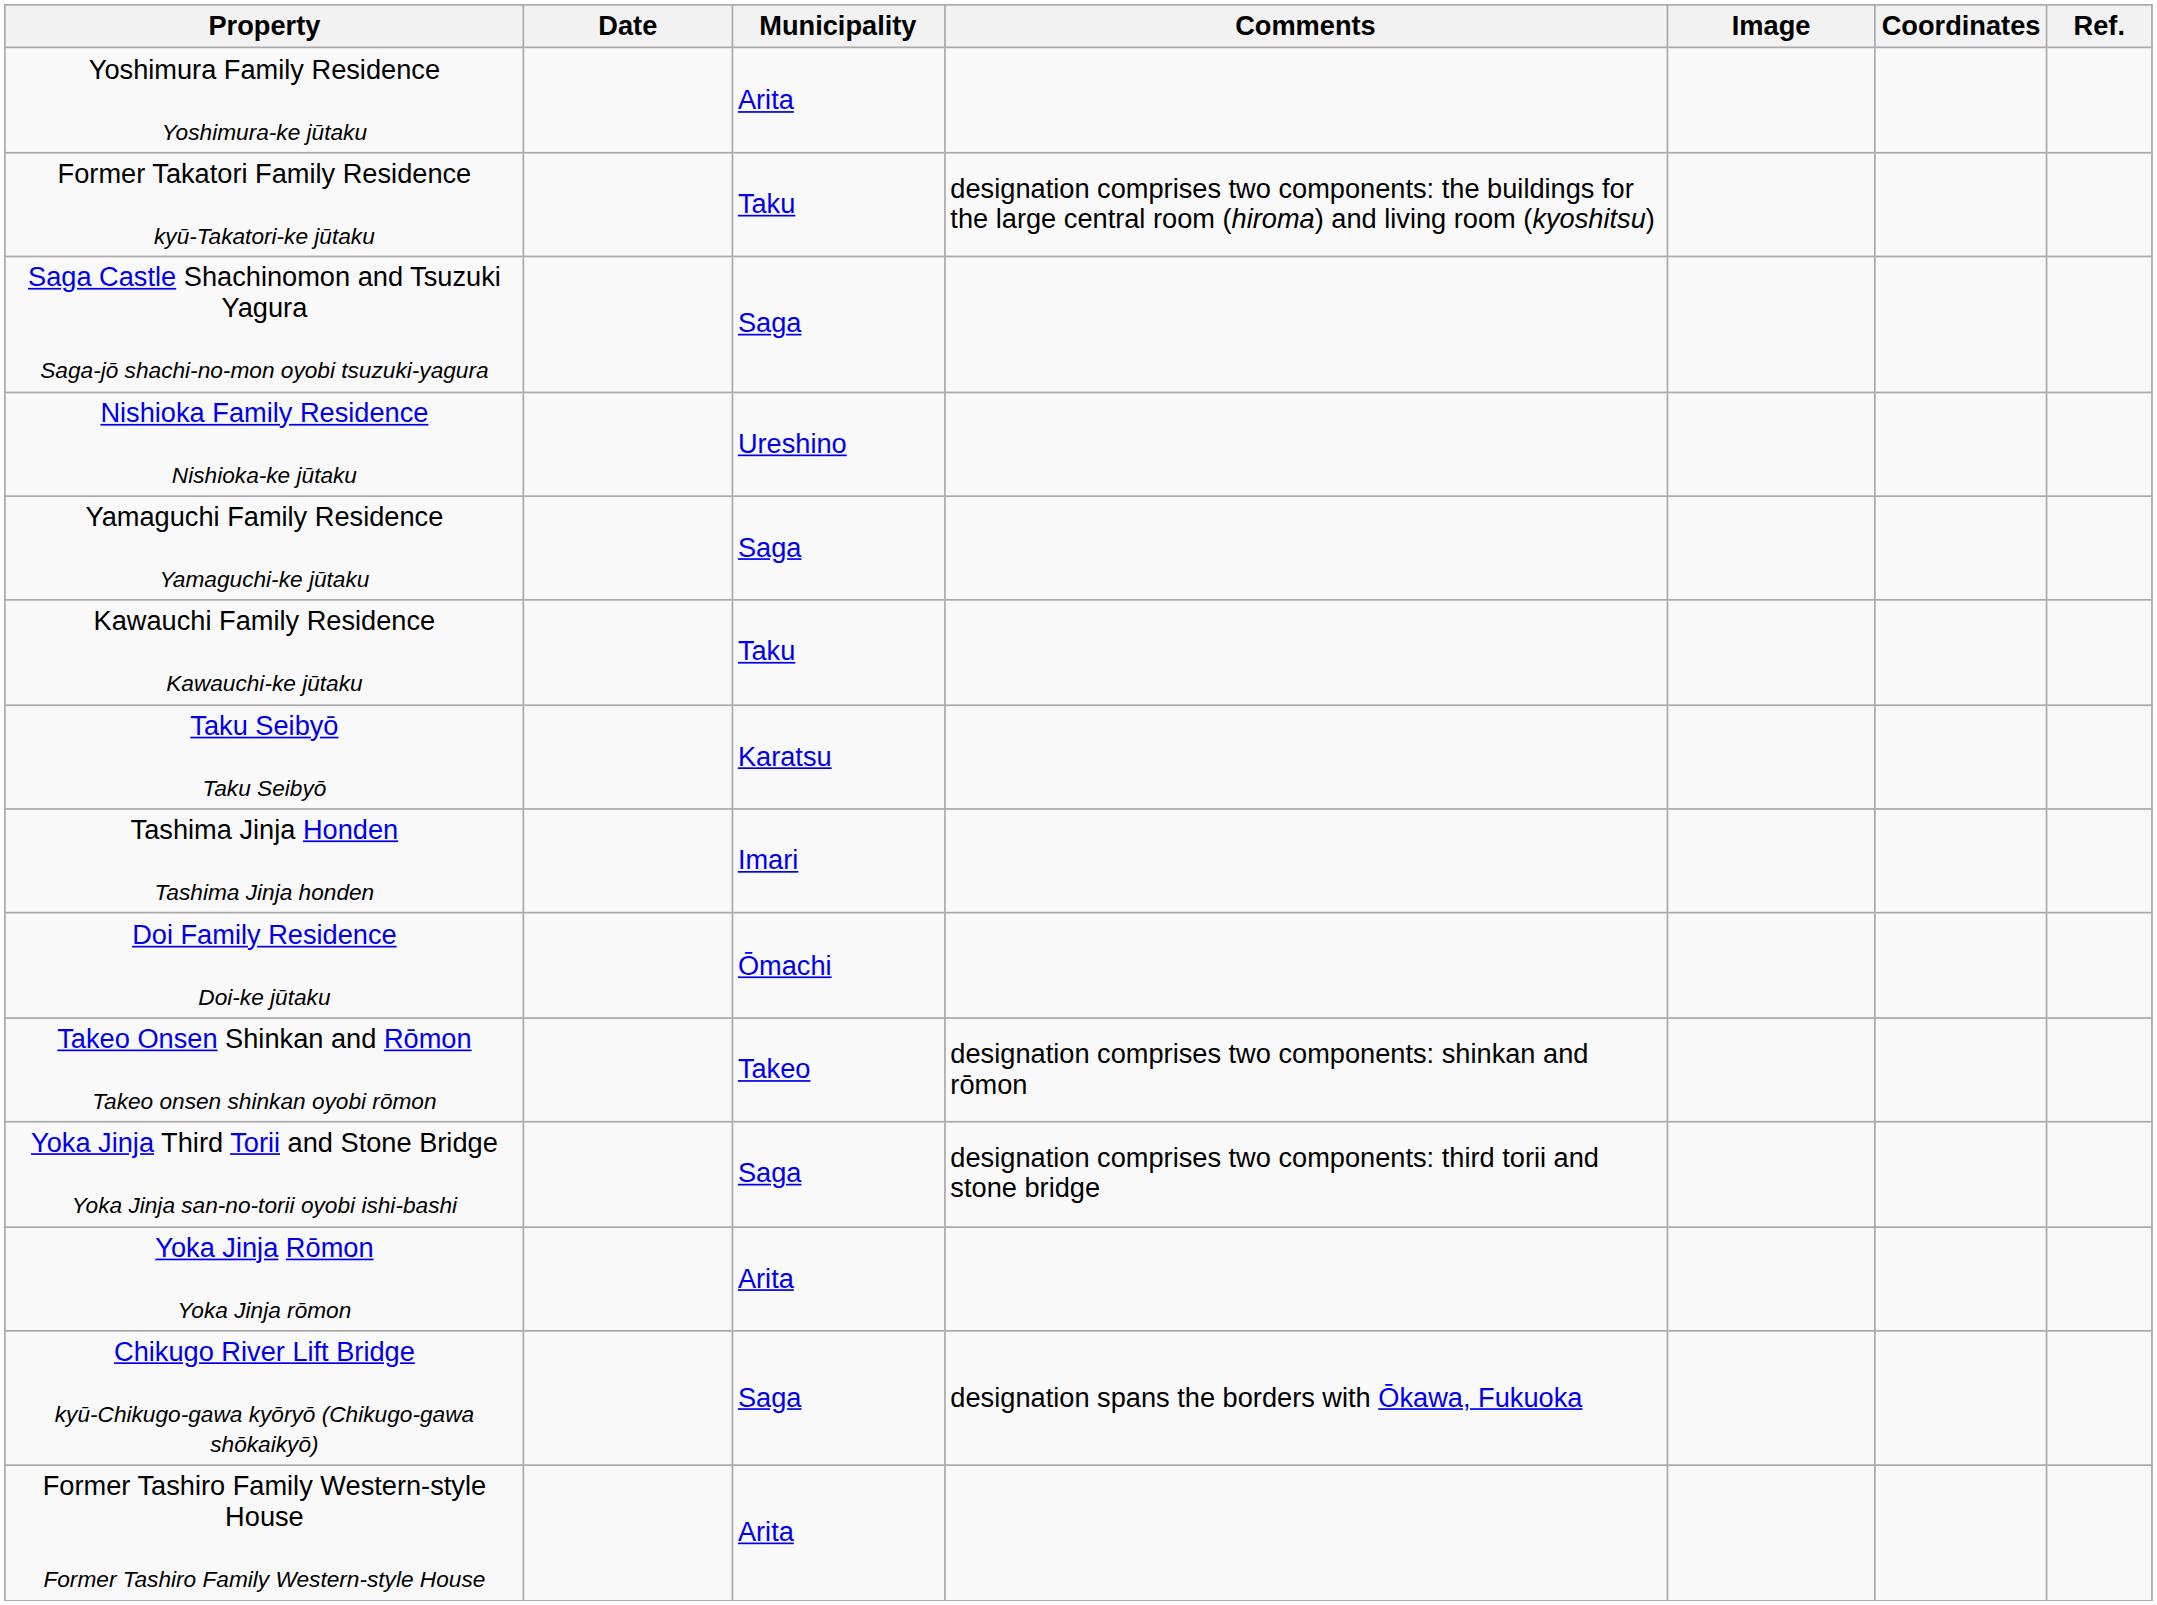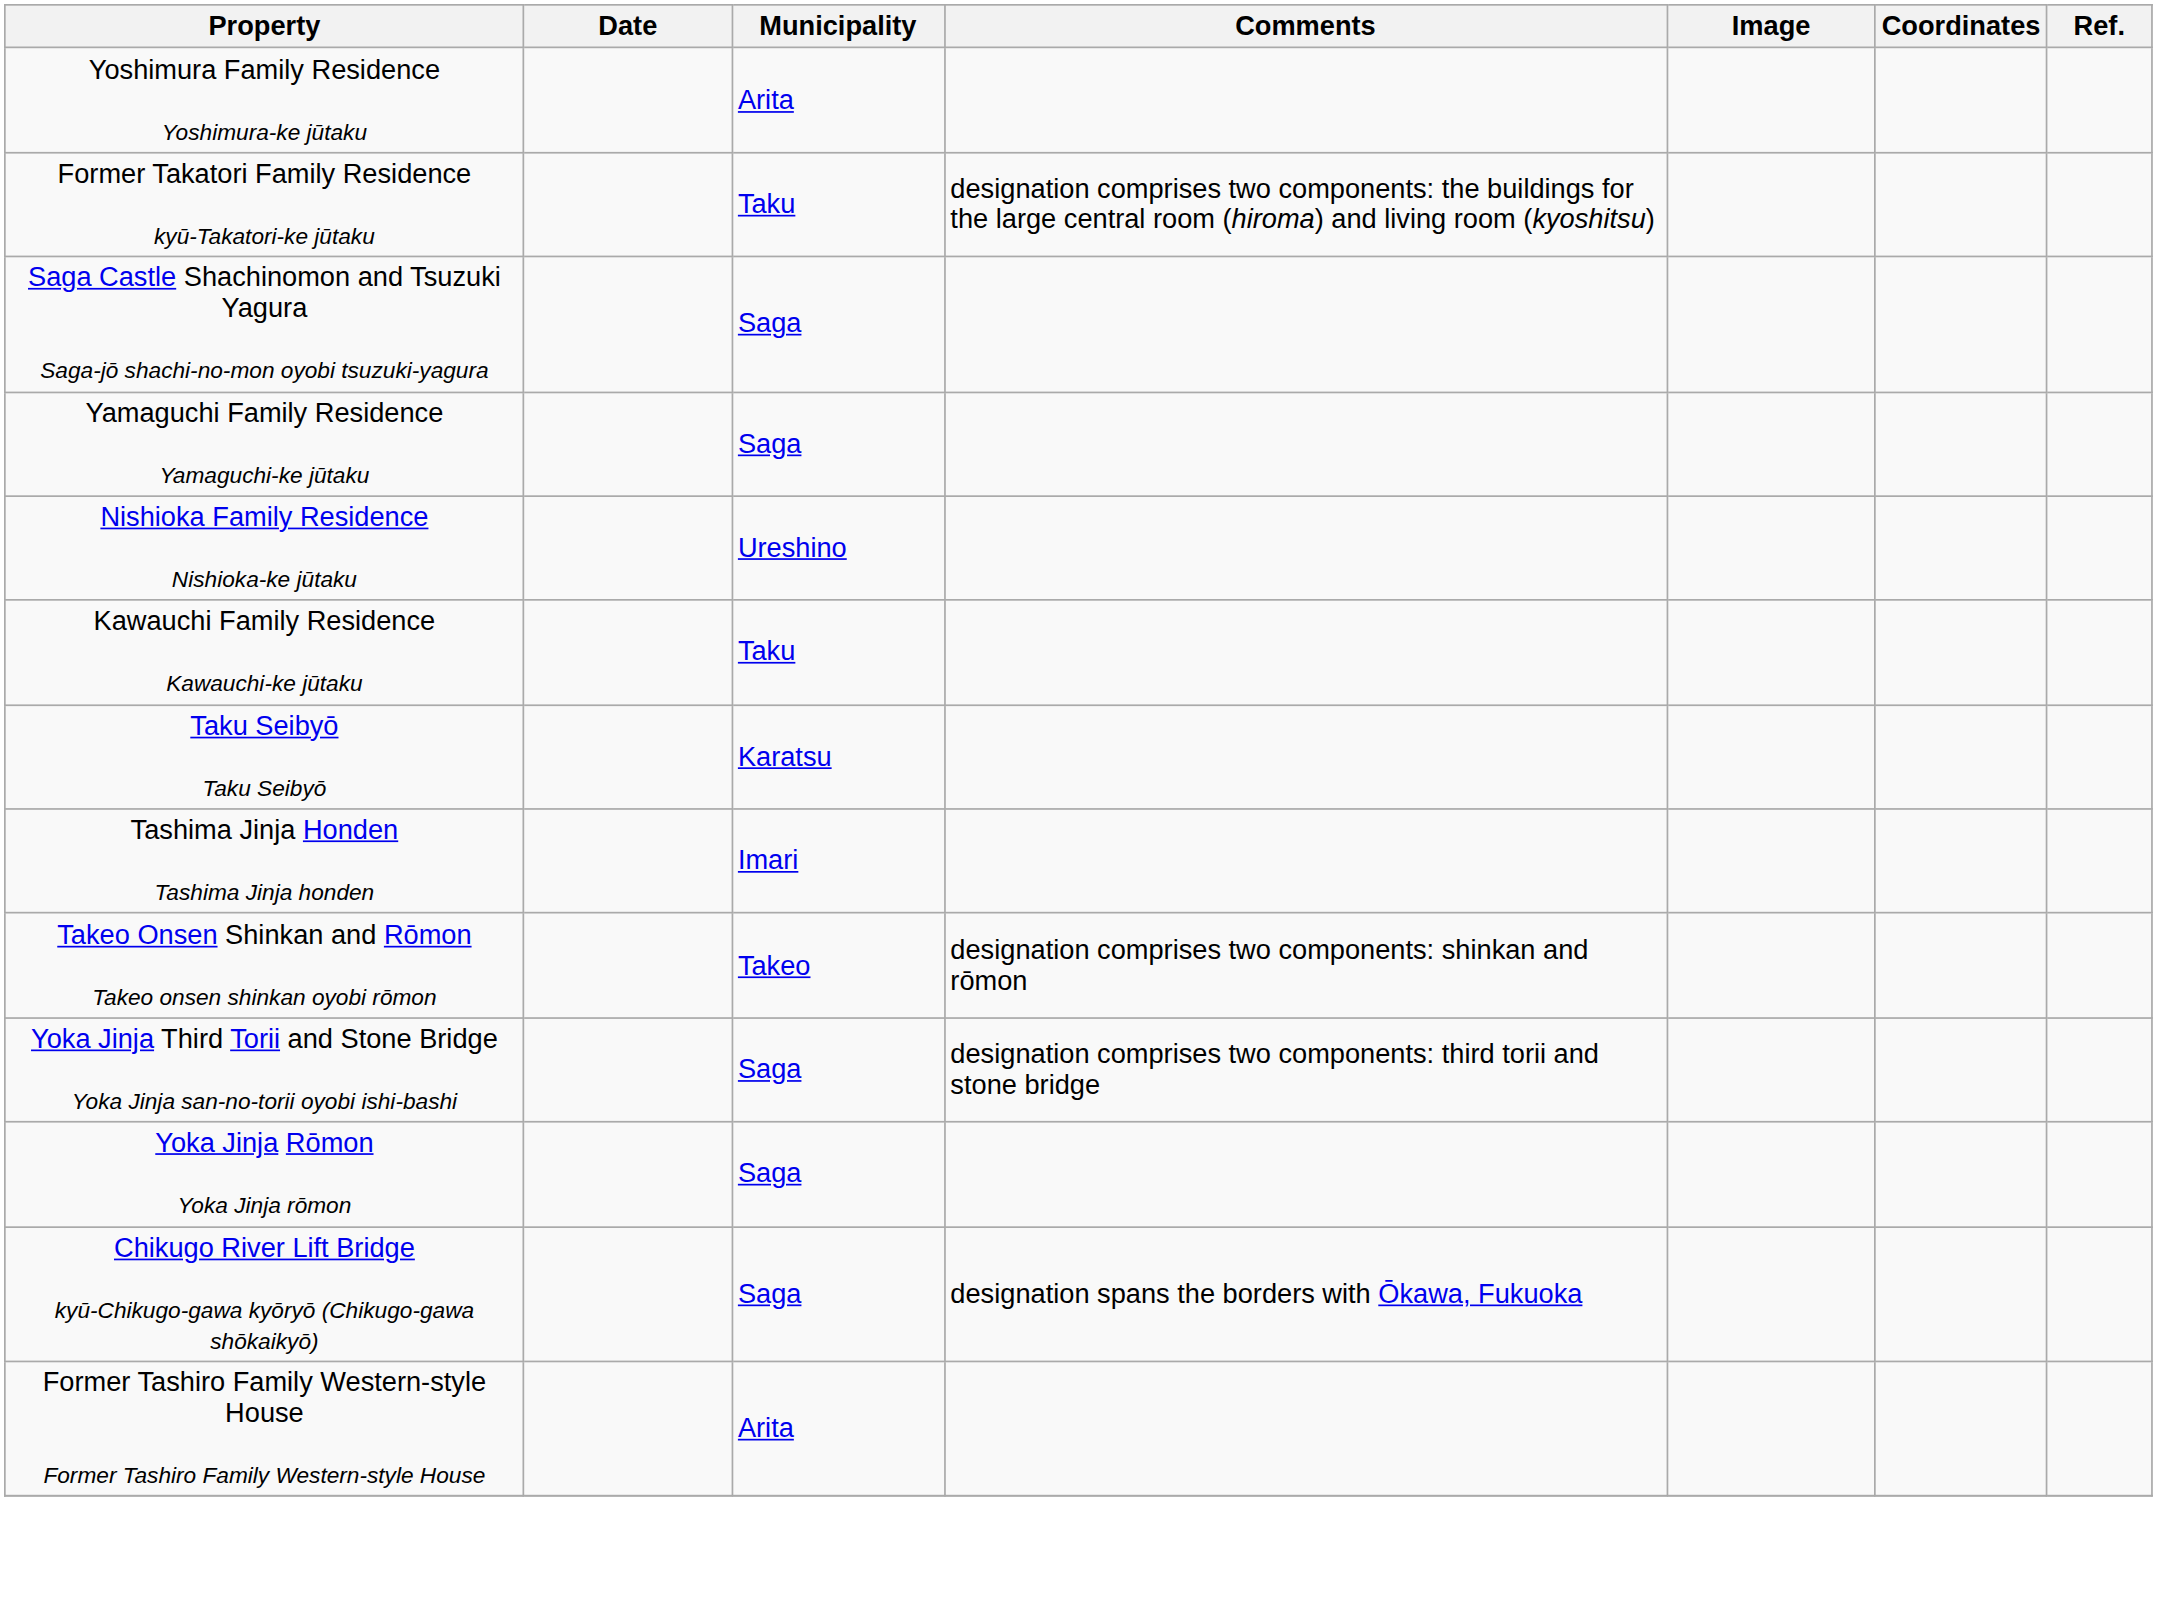 <table class="wikitable sortable"  style="width:100%;">
 <tr>
 <th width="25%" align="left">Property</th>
 <th width="10%" align="left" data-sort-type="number">Date</th>
 <th width="10%" align="left">Municipality</th>
 <th width="35%" align="left" class="unsortable">Comments</th>
 <th width="10%" align="left" class="unsortable">Image</th>
 <th width="5%" align="left" class="unsortable">Coordinates</th>
 <th width="5%" align="left" class="unsortable">Ref.</th>
 </tr>
 <tr>
 <td align="center">Yoshimura Family Residence<br><br><small><em>Yoshimura-ke jūtaku</em></small></td>
 <td></td>
 <td><a href='#'>Arita</a></td>
 <td></td>
 <td></td>
 <td></td>
 <td></td>
 </tr>
 <tr>
 <td align="center">Former Takatori Family Residence<br><br><small><em>kyū-Takatori-ke jūtaku</em></small></td>
 <td></td>
 <td><a href='#'>Taku</a></td>
 <td>designation comprises two components: the buildings for the large central room (<em>hiroma</em>) and living room (<em>kyoshitsu</em>)</td>
 <td></td>
 <td></td>
 <td> </td>
 </tr>
 <tr>
 <td align="center"><a href='#'>Saga Castle</a> Shachinomon and Tsuzuki Yagura<br><br><small><em>Saga-jō shachi-no-mon oyobi tsuzuki-yagura</em></small></td>
 <td></td>
 <td><a href='#'>Saga</a></td>
 <td></td>
 <td></td>
 <td></td>
 <td></td>
 </tr>
 <tr>
-<td align="center"><a href='#'>Nishioka Family Residence</a><br><br><small><em>Nishioka-ke jūtaku</em></small></td>
+<td align="center">Yamaguchi Family Residence<br><br><small><em>Yamaguchi-ke jūtaku</em></small></td>
 <td></td>
-<td><a href='#'>Ureshino</a></td>
+<td><a href='#'>Saga</a></td>
 <td></td>
 <td></td>
 <td></td>
 <td></td>
 </tr>
 <tr>
-<td align="center">Yamaguchi Family Residence<br><br><small><em>Yamaguchi-ke jūtaku</em></small></td>
+<td align="center"><a href='#'>Nishioka Family Residence</a><br><br><small><em>Nishioka-ke jūtaku</em></small></td>
 <td></td>
-<td><a href='#'>Saga</a></td>
+<td><a href='#'>Ureshino</a></td>
 <td></td>
 <td></td>
 <td></td>
 <td></td>
 </tr>
 <tr>
 <td align="center">Kawauchi Family Residence<br><br><small><em>Kawauchi-ke jūtaku</em></small></td>
 <td></td>
 <td><a href='#'>Taku</a></td>
 <td></td>
 <td></td>
 <td></td>
 <td></td>
 </tr>
 <tr>
 <td align="center"><a href='#'>Taku Seibyō</a><br><br><small><em>Taku Seibyō</em></small></td>
 <td></td>
 <td><a href='#'>Karatsu</a></td>
 <td></td>
 <td></td>
 <td></td>
 <td></td>
 </tr>
 <tr>
 <td align="center">Tashima Jinja <a href='#'>Honden</a><br><br><small><em>Tashima Jinja honden</em></small></td>
 <td></td>
 <td><a href='#'>Imari</a></td>
 <td></td>
 <td></td>
 <td></td>
 <td></td>
 </tr>
 <tr>
-<td align="center"><a href='#'>Doi Family Residence</a><br><br><small><em>Doi-ke jūtaku</em></small></td>
-<td></td>
-<td><a href='#'>Ōmachi</a></td>
-<td></td>
-<td></td>
-<td></td>
-<td></td>
-</tr>
-<tr>
 <td align="center"><a href='#'>Takeo Onsen</a> Shinkan and <a href='#'>Rōmon</a><br><br><small><em>Takeo onsen shinkan oyobi rōmon</em></small></td>
 <td></td>
 <td><a href='#'>Takeo</a></td>
 <td>designation comprises two components: shinkan and rōmon</td>
 <td></td>
 <td></td>
 <td> </td>
 </tr>
 <tr>
 <td align="center"><a href='#'>Yoka Jinja</a> Third <a href='#'>Torii</a> and Stone Bridge<br><br><small><em>Yoka Jinja san-no-torii oyobi ishi-bashi</em></small></td>
 <td></td>
 <td><a href='#'>Saga</a></td>
 <td>designation comprises two components: third torii and stone bridge</td>
 <td></td>
 <td></td>
 <td> </td>
 </tr>
 <tr>
 <td align="center"><a href='#'>Yoka Jinja</a> <a href='#'>Rōmon</a><br><br><small><em>Yoka Jinja rōmon</em></small></td>
 <td></td>
-<td><a href='#'>Arita</a></td>
+<td><a href='#'>Saga</a></td>
 <td></td>
 <td></td>
 <td></td>
 <td></td>
 </tr>
 <tr>
 <td align="center"><a href='#'>Chikugo River Lift Bridge</a><br><br><small><em>kyū-Chikugo-gawa kyōryō (Chikugo-gawa shōkaikyō)</em></small></td>
 <td></td>
 <td><a href='#'>Saga</a></td>
 <td>designation spans the borders with <a href='#'>Ōkawa, Fukuoka</a></td>
 <td></td>
 <td></td>
 <td></td>
 </tr>
 <tr>
 <td align="center">Former Tashiro Family Western-style House<br><br><small><em>Former Tashiro Family Western-style House</em></small></td>
 <td></td>
 <td><a href='#'>Arita</a></td>
 <td></td>
 <td></td>
 <td></td>
 <td></td>
 </tr>
 <tr>
 </tr>
 </table>
